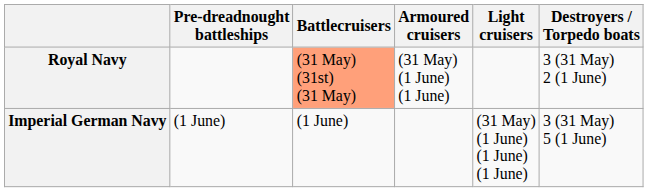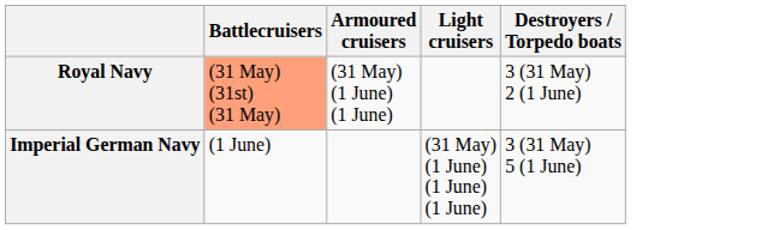 <table class="wikitable plainrowheaders">
 <tr>
 <th scope="col"></th>
-<th scope="col">Pre-dreadnought<br>battleships</th>
 <th scope="col">Battlecruisers</th>
 <th scope="col">Armoured<br>cruisers</th>
 <th scope="col">Light<br>cruisers</th>
 <th scope="col">Destroyers /<br>Torpedo boats</th>
 </tr>
 <tr>
 <th style="vertical-align: top;" scope="row">Royal Navy</th>
-<td scope="row"></td>
 <td style="background: lightsalmon; vertical-align: top;" scope="row"> (31 May)<br> (31st)<br>  (31 May)</td>
 <td style="vertical-align: top;" scope="row"> (31 May)<br> (1 June)<br> (1 June)</td>
 <td style="vertical-align: top;"scope="row"></td>
 <td style="vertical-align: top;" scope="row">3 (31 May)<br>2 (1 June)</td>
 </tr>
 <tr>
 <th style="vertical-align: top;"  scope="row">Imperial German Navy</th>
 <td style="vertical-align: top;" scope="row"> (1 June)</td>
-<td style="vertical-align: top;" scope="row"> (1 June)</td>
 <td scope="row"></td>
 <td scope="row"> (31 May)<br> (1 June)<br> (1 June)<br> (1 June)<br></td>
 <td style="vertical-align: top;" scope="row">3 (31 May)<br>5 (1 June)</td>
 </tr>
 </table>
